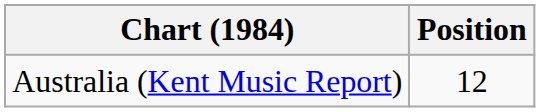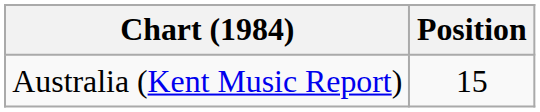 <table class="wikitable sortable">
 <tr>
 <th>Chart (1984)</th>
 <th>Position</th>
 </tr>
 <tr>
 <td>Australia (<a href='#'>Kent Music Report</a>)</td>
-<td align="center">12</td>
+<td align="center">15</td>
 </tr>
 </table>
